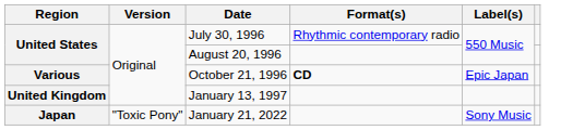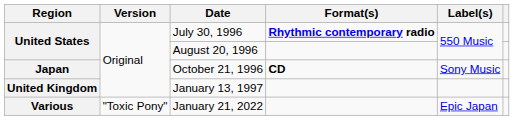 <table class="wikitable plainrowheaders">
 <tr>
 <th scope="col">Region</th>
 <th scope="col">Version</th>
 <th scope="col">Date</th>
 <th scope="col">Format(s)</th>
 <th scope="col">Label(s)</th>
 <th scope="col"></th>
 </tr>
 <tr>
 <th scope="row" rowspan="2">United States</th>
 <td rowspan="4">Original</td>
 <td>July 30, 1996</td>
-<td><a href='#'>Rhythmic contemporary</a> radio</td>
+<td><strong><a href='#'>Rhythmic contemporary</a> radio</strong></td>
 <td rowspan="2"><a href='#'>550 Music</a></td>
 <td align="center"></td>
 </tr>
 <tr>
 <td>August 20, 1996</td>
 <td></td>
 <td align="center"></td>
 </tr>
 <tr>
-<th scope="row">Various</th>
+<th scope="row">Japan</th>
 <td>October 21, 1996</td>
 <td><strong>CD</strong></td>
-<td><a href='#'>Epic Japan</a></td>
+<td><a href='#'>Sony Music</a></td>
 <td align="center"></td>
 </tr>
 <tr>
 <th scope="row">United Kingdom</th>
 <td>January 13, 1997</td>
 <td></td>
 <td></td>
 <td align="center"></td>
 </tr>
 <tr>
-<th scope="row">Japan</th>
+<th scope="row">Various</th>
 <td>"Toxic Pony"</td>
 <td>January 21, 2022</td>
 <td></td>
-<td><a href='#'>Sony Music</a></td>
+<td><a href='#'>Epic Japan</a></td>
 <td align="center"></td>
 </tr>
 </table>
